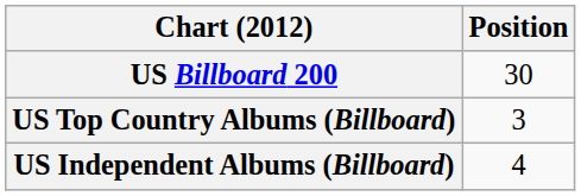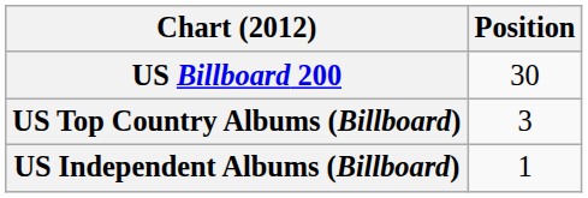 <table class="wikitable sortable plainrowheaders" style="text-align:center;">
 <tr>
 <th>Chart (2012)</th>
 <th>Position</th>
 </tr>
 <tr>
 <th scope="row">US <a href='#'><em>Billboard</em> 200</a></th>
 <td>30</td>
 </tr>
 <tr>
 <th scope="row">US Top Country Albums (<em>Billboard</em>)</th>
 <td>3</td>
 </tr>
 <tr>
 <th scope="row">US Independent Albums (<em>Billboard</em>)</th>
-<td>4</td>
+<td>1</td>
 </tr>
 </table>
